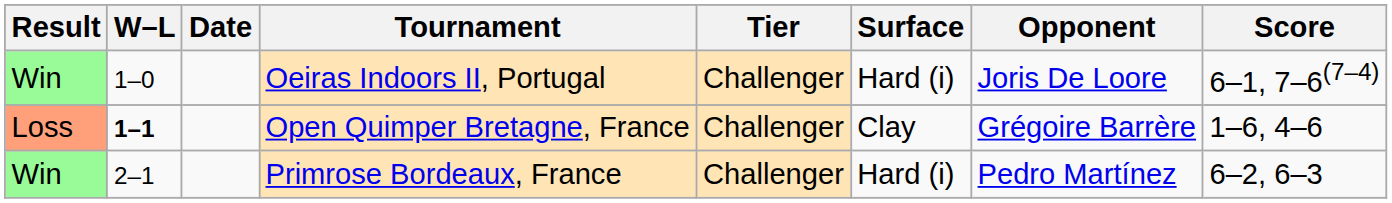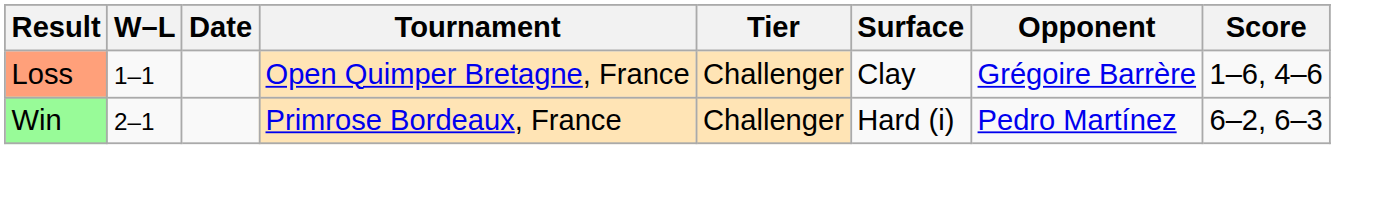 <table class="sortable wikitable">
 <tr>
 <th>Result</th>
 <th class="unsortable">W–L</th>
 <th>Date</th>
 <th>Tournament</th>
 <th>Tier</th>
 <th>Surface</th>
 <th>Opponent</th>
 <th class=unsortable>Score</th>
 </tr>
 <tr>
-<td bgcolor=98fb98>Win</td>
-<td><small>1–0</small></td>
-<td><a href='#'></a></td>
-<td style="background:moccasin;"><a href='#'>Oeiras Indoors II</a>, Portugal</td>
-<td style="background:moccasin;">Challenger</td>
-<td>Hard (i)</td>
-<td> <a href='#'>Joris De Loore</a></td>
-<td>6–1, 7–6<sup>(7–4)</sup></td>
-</tr>
-<tr>
 <td bgcolor=ffa07a>Loss</td>
-<td><strong><small>1–1</small></strong></td>
+<td><small>1–1</small></td>
 <td><a href='#'></a></td>
 <td style="background:moccasin;"><a href='#'>Open Quimper Bretagne</a>, France</td>
 <td style="background:moccasin;">Challenger</td>
 <td>Clay</td>
 <td> <a href='#'>Grégoire Barrère</a></td>
 <td>1–6, 4–6</td>
 </tr>
 <tr>
 <td bgcolor=98fb98>Win</td>
 <td><small>2–1</small></td>
 <td><a href='#'></a></td>
 <td style="background:moccasin;"><a href='#'>Primrose Bordeaux</a>, France</td>
 <td style="background:moccasin;">Challenger</td>
 <td>Hard (i)</td>
 <td> <a href='#'>Pedro Martínez</a></td>
 <td>6–2, 6–3</td>
 </tr>
 </table>
